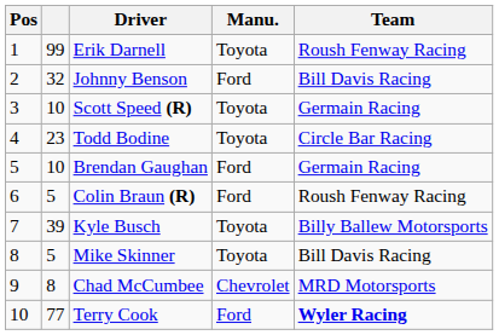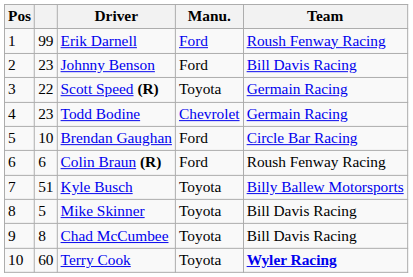 <table class="wikitable">
 <tr>
 <th>Pos</th>
 <th></th>
 <th>Driver</th>
 <th>Manu.</th>
 <th>Team</th>
 </tr>
 <tr>
 <td>1</td>
 <td>99</td>
 <td><a href='#'>Erik Darnell</a></td>
-<td>Toyota</td>
+<td><a href='#'>Ford</a></td>
 <td><a href='#'>Roush Fenway Racing</a></td>
 </tr>
 <tr>
 <td>2</td>
-<td>32</td>
+<td>23</td>
 <td><a href='#'>Johnny Benson</a></td>
 <td>Ford</td>
 <td><a href='#'>Bill Davis Racing</a></td>
 </tr>
 <tr>
 <td>3</td>
-<td>10</td>
+<td>22</td>
 <td><a href='#'>Scott Speed</a> <strong>(R)</strong></td>
 <td>Toyota</td>
 <td><a href='#'>Germain Racing</a></td>
 </tr>
 <tr>
 <td>4</td>
 <td>23</td>
 <td><a href='#'>Todd Bodine</a></td>
-<td>Toyota</td>
-<td><a href='#'>Circle Bar Racing</a></td>
+<td><a href='#'>Chevrolet</a></td>
+<td><a href='#'>Germain Racing</a></td>
 </tr>
 <tr>
 <td>5</td>
 <td>10</td>
 <td><a href='#'>Brendan Gaughan</a></td>
 <td>Ford</td>
-<td><a href='#'>Germain Racing</a></td>
+<td><a href='#'>Circle Bar Racing</a></td>
 </tr>
 <tr>
 <td>6</td>
-<td>5</td>
+<td>6</td>
 <td><a href='#'>Colin Braun</a> <strong>(R)</strong></td>
 <td>Ford</td>
 <td>Roush Fenway Racing</td>
 </tr>
 <tr>
 <td>7</td>
-<td>39</td>
+<td>51</td>
 <td><a href='#'>Kyle Busch</a></td>
 <td>Toyota</td>
 <td><a href='#'>Billy Ballew Motorsports</a></td>
 </tr>
 <tr>
 <td>8</td>
 <td>5</td>
 <td><a href='#'>Mike Skinner</a></td>
 <td>Toyota</td>
 <td>Bill Davis Racing</td>
 </tr>
 <tr>
 <td>9</td>
 <td>8</td>
 <td><a href='#'>Chad McCumbee</a></td>
-<td><a href='#'>Chevrolet</a></td>
-<td><a href='#'>MRD Motorsports</a></td>
+<td>Toyota</td>
+<td>Bill Davis Racing</td>
 </tr>
 <tr>
 <td>10</td>
-<td>77</td>
+<td>60</td>
 <td><a href='#'>Terry Cook</a></td>
-<td><a href='#'>Ford</a></td>
+<td>Toyota</td>
 <td><strong><a href='#'>Wyler Racing</a></strong></td>
 </tr>
 </table>
